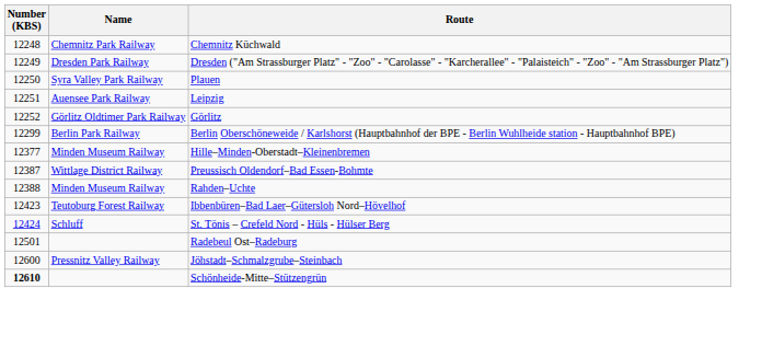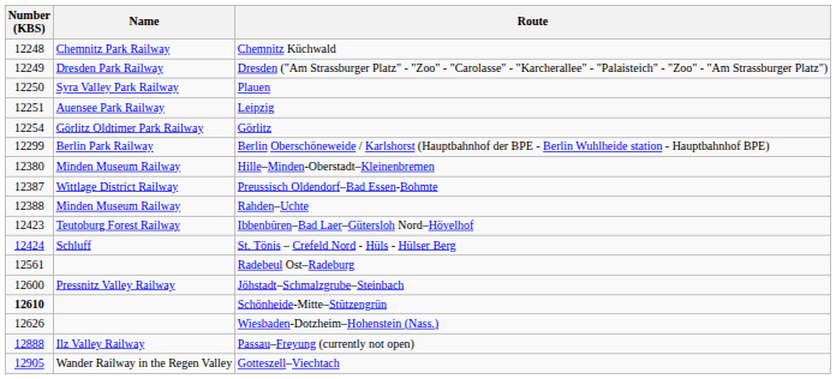 <table class="wikitable" style="Font-Size: 90%">
 <tr class="hintergrundfarbe6">
 <th style="text-align:center;">Number <br>(KBS)</th>
 <th>Name</th>
 <th>Route</th>
 </tr>
 <tr>
 <td style="text-align:center;">12248</td>
 <td><a href='#'>Chemnitz Park Railway</a></td>
 <td><a href='#'>Chemnitz</a> Küchwald</td>
 </tr>
 <tr>
 <td style="text-align:center;">12249</td>
 <td><a href='#'>Dresden Park Railway</a></td>
 <td><a href='#'>Dresden</a> ("Am Strassburger Platz" - "Zoo" - "Carolasse" - "Karcherallee" - "Palaisteich" - "Zoo" - "Am Strassburger Platz")</td>
 </tr>
 <tr>
 <td style="text-align:center;">12250</td>
 <td><a href='#'>Syra Valley Park Railway</a></td>
 <td><a href='#'>Plauen</a></td>
 </tr>
 <tr>
 <td style="text-align:center;">12251</td>
 <td><a href='#'>Auensee Park Railway</a></td>
 <td><a href='#'>Leipzig</a></td>
 </tr>
 <tr>
-<td style="text-align:center;">12252</td>
+<td style="text-align:center;">12254</td>
 <td><a href='#'>Görlitz Oldtimer Park Railway</a></td>
 <td><a href='#'>Görlitz</a></td>
 </tr>
 <tr>
 <td style="text-align:center;">12299</td>
 <td><a href='#'>Berlin Park Railway</a></td>
 <td><a href='#'>Berlin</a> <a href='#'>Oberschöneweide</a> / <a href='#'>Karlshorst</a> (Hauptbahnhof der BPE - <a href='#'>Berlin Wuhlheide station</a> - Hauptbahnhof BPE)</td>
 </tr>
 <tr>
-<td style="text-align:center;">12377</td>
+<td style="text-align:center;">12380</td>
 <td><a href='#'>Minden Museum Railway</a></td>
 <td><a href='#'>Hille</a>–<a href='#'>Minden</a>-Oberstadt–<a href='#'>Kleinenbremen</a></td>
 </tr>
 <tr>
 <td style="text-align:center;">12387</td>
 <td><a href='#'>Wittlage District Railway</a></td>
 <td><a href='#'>Preussisch Oldendorf</a>–<a href='#'>Bad Essen</a>-<a href='#'>Bohmte</a></td>
 </tr>
 <tr>
 <td style="text-align:center;">12388</td>
 <td><a href='#'>Minden Museum Railway</a></td>
 <td><a href='#'>Rahden</a>–<a href='#'>Uchte</a></td>
 </tr>
 <tr>
 <td style="text-align:center;">12423</td>
 <td><a href='#'>Teutoburg Forest Railway</a></td>
 <td><a href='#'>Ibbenbüren</a>–<a href='#'>Bad Laer</a>–<a href='#'>Gütersloh</a> Nord–<a href='#'>Hövelhof</a></td>
 </tr>
 <tr>
 <td style="text-align:center;"><a href='#'>12424</a></td>
 <td><a href='#'>Schluff</a></td>
 <td><a href='#'>St. Tönis</a> – <a href='#'>Crefeld Nord</a> - <a href='#'>Hüls</a> - <a href='#'>Hülser Berg</a></td>
 </tr>
 <tr>
-<td style="text-align:center;">12501</td>
+<td style="text-align:center;">12561</td>
 <td></td>
 <td><a href='#'>Radebeul</a> Ost–<a href='#'>Radeburg</a></td>
 </tr>
 <tr>
 <td style="text-align:center;">12600</td>
 <td><a href='#'>Pressnitz Valley Railway</a></td>
 <td><a href='#'>Jöhstadt</a>–<a href='#'>Schmalzgrube</a>–<a href='#'>Steinbach</a></td>
 </tr>
 <tr>
 <td style="text-align:center;"><strong>12610</strong></td>
 <td></td>
 <td><a href='#'>Schönheide</a>-Mitte–<a href='#'>Stützengrün</a></td>
 </tr>
+<tr>
+<td style="text-align:center;">12626</td>
+<td></td>
+<td><a href='#'>Wiesbaden</a>-Dotzheim–<a href='#'>Hohenstein (Nass.)</a></td>
+</tr>
+<tr>
+<td style="text-align:center;"><a href='#'>12888</a></td>
+<td><a href='#'>Ilz Valley Railway</a></td>
+<td><a href='#'>Passau</a>–<a href='#'>Freyung</a> (currently not open)</td>
+</tr>
+<tr>
+<td style="text-align:center;"><a href='#'>12905</a></td>
+<td>Wander Railway in the Regen Valley</td>
+<td><a href='#'>Gotteszell</a>–<a href='#'>Viechtach</a></td>
+</tr>
 </table>
